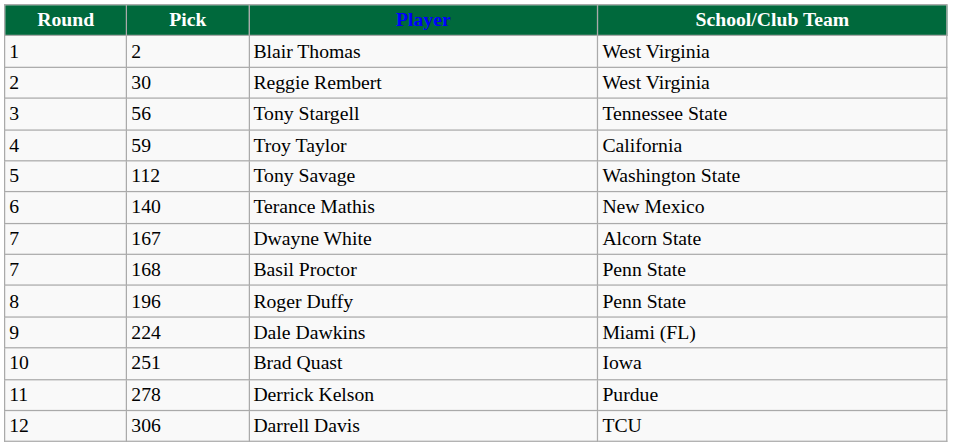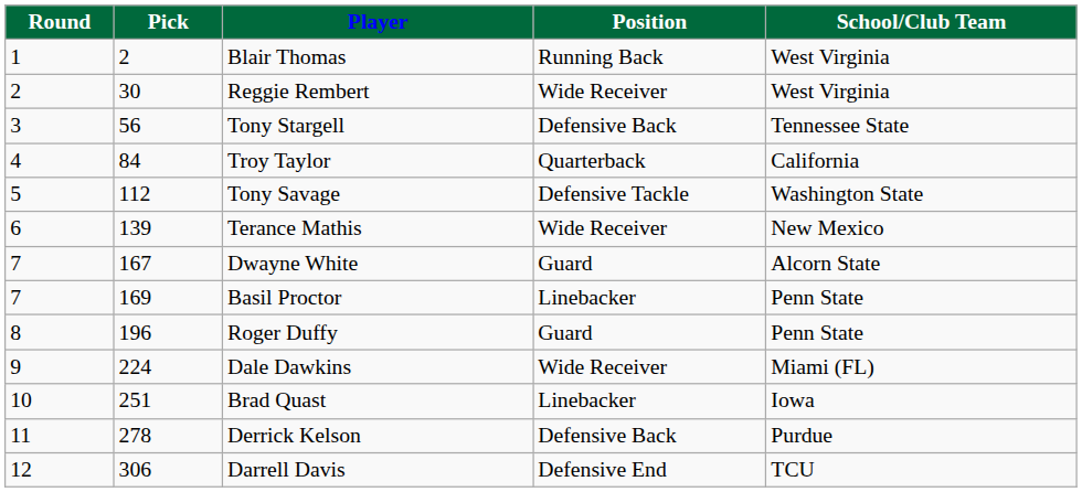 <table class="wikitable sortable sortable">
 <tr>
 <th style="background:#00693C;color:white;" width="7%">Round</th>
 <th style="background:#00693C;color:white;" width="7%">Pick</th>
 <th style="background:#00693C;color:blue;" width="20%">Player</th>
+<th style="background:#00693C;color:white;" width="15%">Position</th>
 <th style="background:#00693C;color:white;" width="20%">School/Club Team</th>
 </tr>
 <tr>
 <td>1</td>
 <td>2</td>
 <td>Blair Thomas</td>
+<td>Running Back</td>
 <td>West Virginia</td>
 </tr>
 <tr>
 <td>2</td>
 <td>30</td>
 <td>Reggie Rembert</td>
+<td>Wide Receiver</td>
 <td>West Virginia</td>
 </tr>
 <tr>
 <td>3</td>
 <td>56</td>
 <td>Tony Stargell</td>
+<td>Defensive Back</td>
 <td>Tennessee State</td>
 </tr>
 <tr>
 <td>4</td>
-<td>59</td>
+<td>84</td>
 <td>Troy Taylor</td>
+<td>Quarterback</td>
 <td>California</td>
 </tr>
 <tr>
 <td>5</td>
 <td>112</td>
 <td>Tony Savage</td>
+<td>Defensive Tackle</td>
 <td>Washington State</td>
 </tr>
 <tr>
 <td>6</td>
-<td>140</td>
+<td>139</td>
 <td>Terance Mathis</td>
+<td>Wide Receiver</td>
 <td>New Mexico</td>
 </tr>
 <tr>
 <td>7</td>
 <td>167</td>
 <td>Dwayne White</td>
+<td>Guard</td>
 <td>Alcorn State</td>
 </tr>
 <tr>
 <td>7</td>
-<td>168</td>
+<td>169</td>
 <td>Basil Proctor</td>
+<td>Linebacker</td>
 <td>Penn State</td>
 </tr>
 <tr>
 <td>8</td>
 <td>196</td>
 <td>Roger Duffy</td>
+<td>Guard</td>
 <td>Penn State</td>
 </tr>
 <tr>
 <td>9</td>
 <td>224</td>
 <td>Dale Dawkins</td>
+<td>Wide Receiver</td>
 <td>Miami (FL)</td>
 </tr>
 <tr>
 <td>10</td>
 <td>251</td>
 <td>Brad Quast</td>
+<td>Linebacker</td>
 <td>Iowa</td>
 </tr>
 <tr>
 <td>11</td>
 <td>278</td>
 <td>Derrick Kelson</td>
+<td>Defensive Back</td>
 <td>Purdue</td>
 </tr>
 <tr>
 <td>12</td>
 <td>306</td>
 <td>Darrell Davis</td>
+<td>Defensive End</td>
 <td>TCU</td>
 </tr>
 </table>
